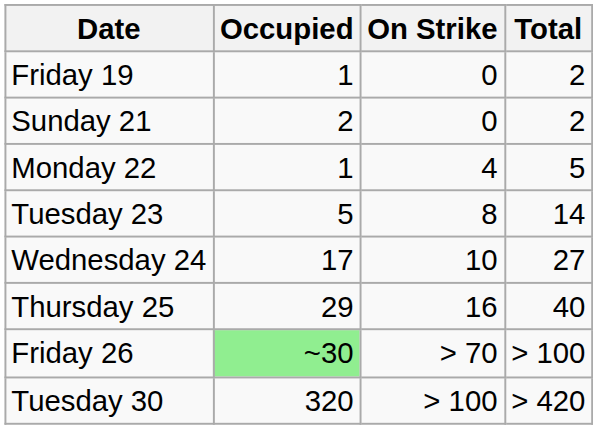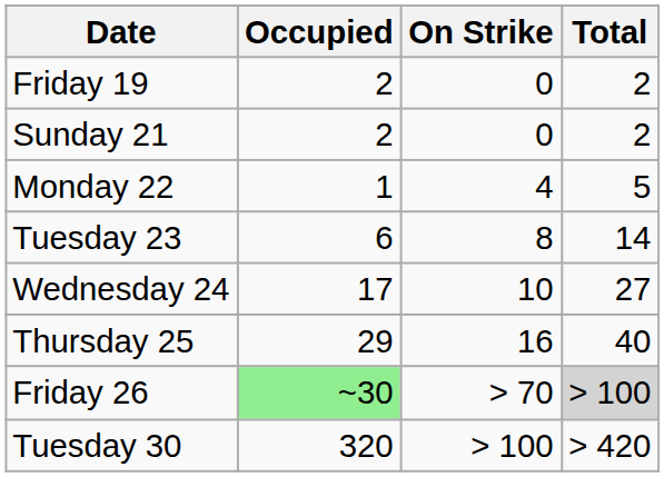 <table class="wikitable" style="float:right;margin:0 0 0.5em 1em; font-size:95%;" cellpadding=4>
 <tr>
 <th>Date</th>
 <th>Occupied</th>
 <th>On Strike</th>
 <th>Total</th>
 </tr>
 <tr>
 <td>Friday 19</td>
-<td align=right>1</td>
+<td align=right>2</td>
 <td align=right>0</td>
 <td align=right>2</td>
 </tr>
 <tr>
 <td>Sunday 21</td>
 <td align=right>2</td>
 <td align=right>0</td>
 <td align=right>2</td>
 </tr>
 <tr>
 <td>Monday 22</td>
 <td align=right>1</td>
 <td align=right>4</td>
 <td align=right>5</td>
 </tr>
 <tr>
 <td>Tuesday 23</td>
-<td align=right>5</td>
+<td align=right>6</td>
 <td align=right>8</td>
 <td align=right>14</td>
 </tr>
 <tr>
 <td>Wednesday 24</td>
 <td align=right>17</td>
 <td align=right>10</td>
 <td align=right>27</td>
 </tr>
 <tr>
 <td>Thursday 25</td>
 <td align=right>29</td>
 <td align=right>16</td>
 <td align=right>40</td>
 </tr>
 <tr>
 <td>Friday 26</td>
 <td align=right style="background: lightgreen;">~30</td>
 <td align=right>> 70</td>
-<td align=right>> 100</td>
+<td align=right style="background: lightgrey;">> 100</td>
 </tr>
 <tr>
 <td>Tuesday 30</td>
 <td align=right>320</td>
 <td align=right>> 100</td>
 <td align=right>> 420</td>
 </tr>
 </table>
